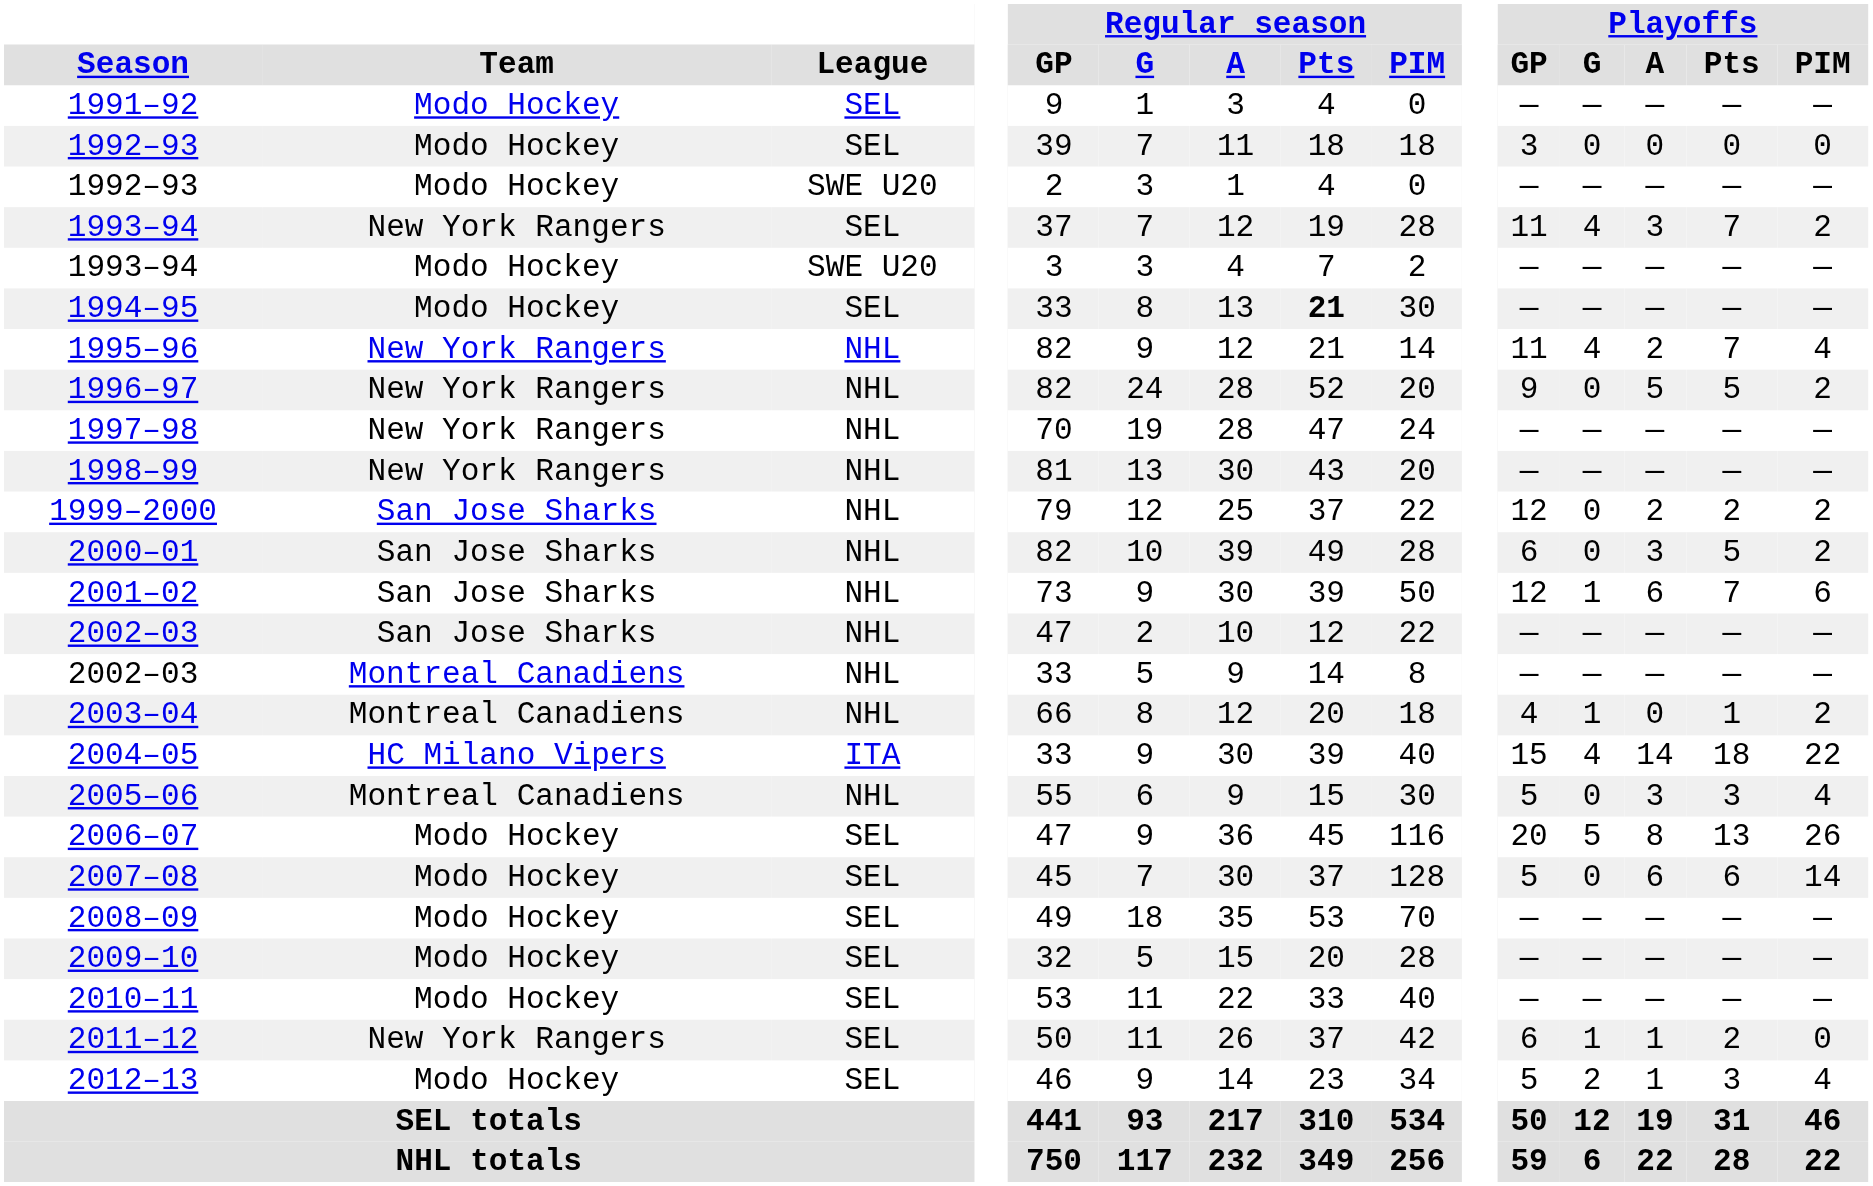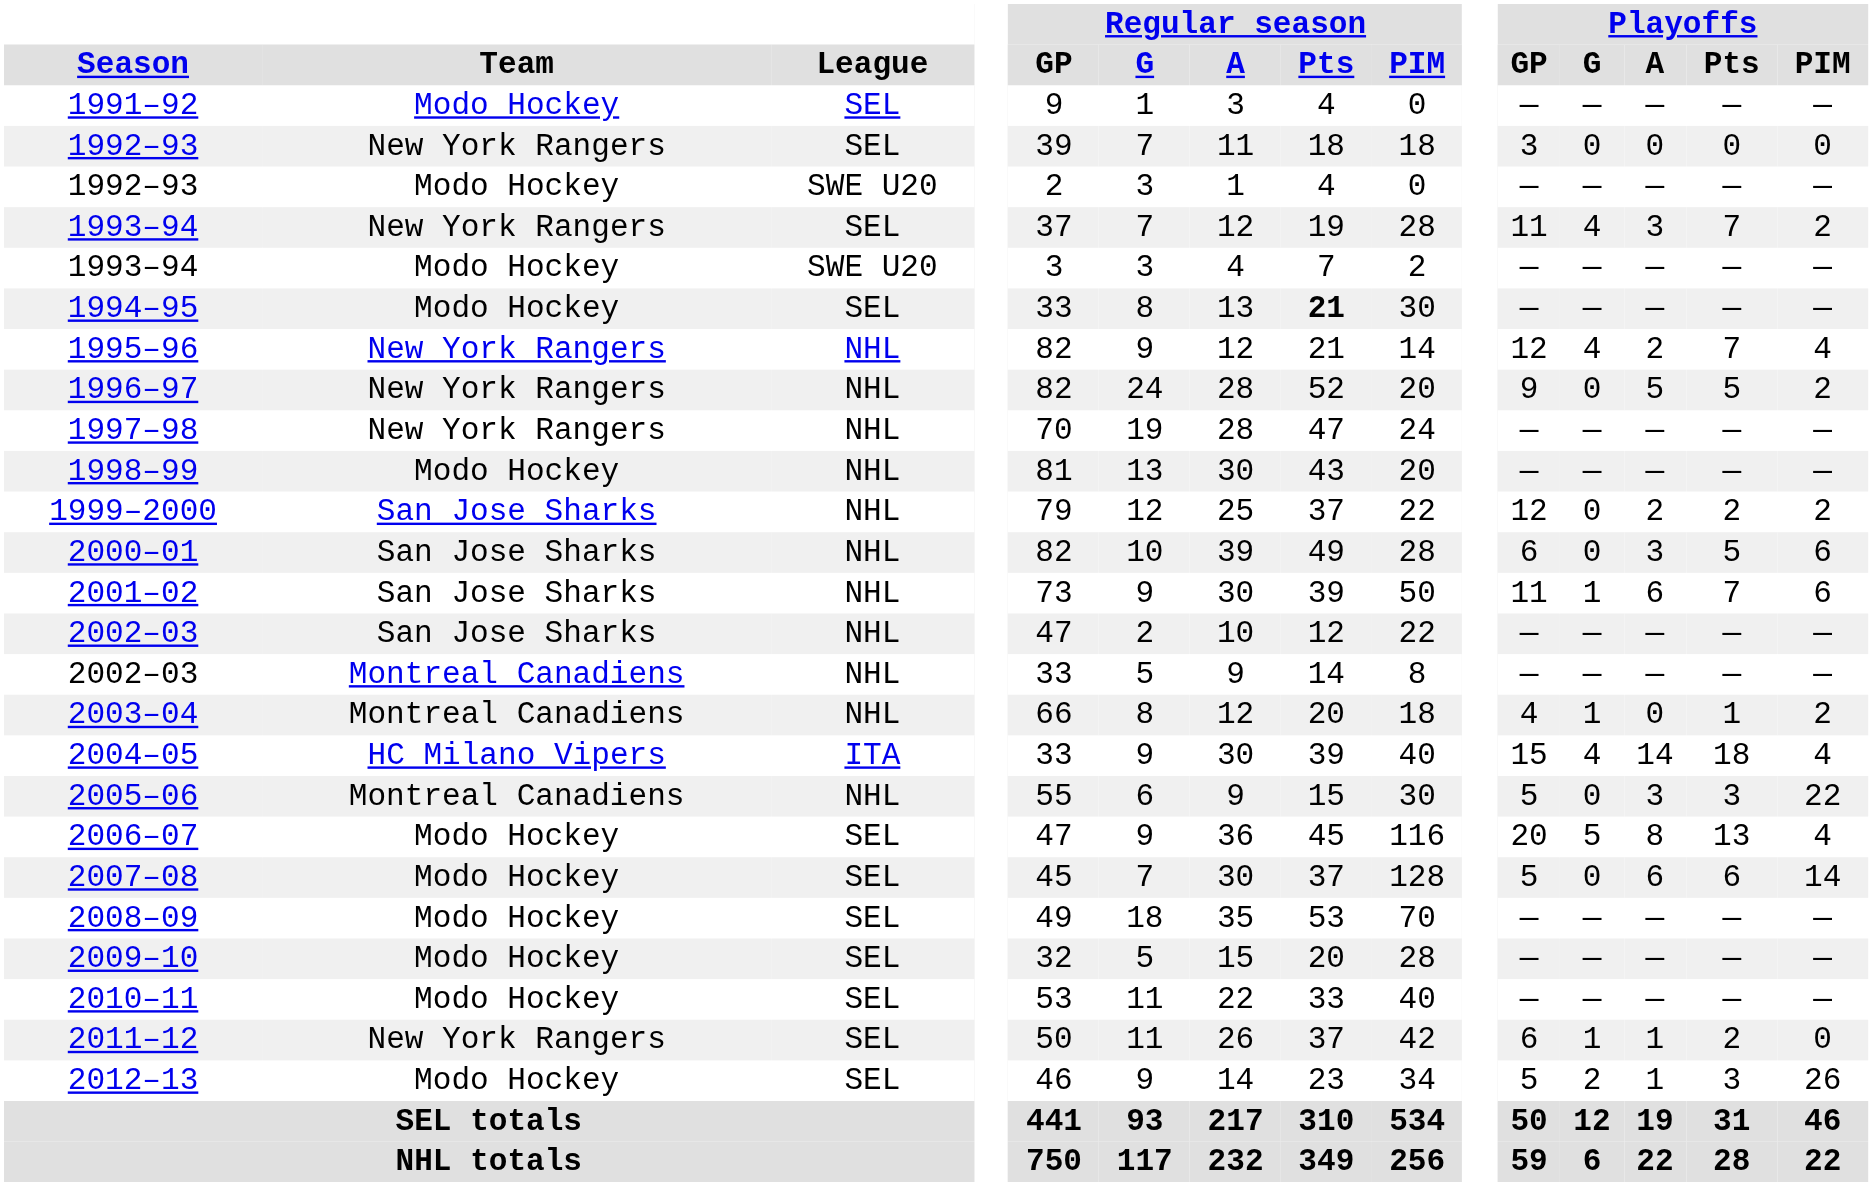 <table border="0" cellpadding="1" cellspacing="0" style="text-align:center; width:60em">
 <tr bgcolor="#e0e0e0">
 <th colspan="3" bgcolor="#ffffff"> </th>
 <th rowspan="99" bgcolor="#ffffff"> </th>
 <th colspan="5"><a href='#'>Regular season</a></th>
 <th rowspan="99" bgcolor="#ffffff"> </th>
 <th colspan="5"><a href='#'>Playoffs</a></th>
 </tr>
 <tr bgcolor="#e0e0e0">
 <th><a href='#'>Season</a></th>
 <th>Team</th>
 <th>League</th>
 <th>GP</th>
 <th><a href='#'>G</a></th>
 <th><a href='#'>A</a></th>
 <th><a href='#'>Pts</a></th>
 <th><a href='#'>PIM</a></th>
 <th>GP</th>
 <th>G</th>
 <th>A</th>
 <th>Pts</th>
 <th>PIM</th>
 </tr>
 <tr>
 <td><a href='#'>1991–92</a></td>
 <td><a href='#'>Modo Hockey</a></td>
 <td><a href='#'>SEL</a></td>
 <td>9</td>
 <td>1</td>
 <td>3</td>
 <td>4</td>
 <td>0</td>
 <td>—</td>
 <td>—</td>
 <td>—</td>
 <td>—</td>
 <td>—</td>
 </tr>
 <tr style="background:#f0f0f0;">
 <td><a href='#'>1992–93</a></td>
-<td>Modo Hockey</td>
+<td>New York Rangers</td>
 <td>SEL</td>
 <td>39</td>
 <td>7</td>
 <td>11</td>
 <td>18</td>
 <td>18</td>
 <td>3</td>
 <td>0</td>
 <td>0</td>
 <td>0</td>
 <td>0</td>
 </tr>
 <tr>
 <td>1992–93</td>
 <td>Modo Hockey</td>
 <td>SWE U20</td>
 <td>2</td>
 <td>3</td>
 <td>1</td>
 <td>4</td>
 <td>0</td>
 <td>—</td>
 <td>—</td>
 <td>—</td>
 <td>—</td>
 <td>—</td>
 </tr>
 <tr style="background:#f0f0f0;">
 <td><a href='#'>1993–94</a></td>
 <td>New York Rangers</td>
 <td>SEL</td>
 <td>37</td>
 <td>7</td>
 <td>12</td>
 <td>19</td>
 <td>28</td>
 <td>11</td>
 <td>4</td>
 <td>3</td>
 <td>7</td>
 <td>2</td>
 </tr>
 <tr>
 <td>1993–94</td>
 <td>Modo Hockey</td>
 <td>SWE U20</td>
 <td>3</td>
 <td>3</td>
 <td>4</td>
 <td>7</td>
 <td>2</td>
 <td>—</td>
 <td>—</td>
 <td>—</td>
 <td>—</td>
 <td>—</td>
 </tr>
 <tr style="background:#f0f0f0;">
 <td><a href='#'>1994–95</a></td>
 <td>Modo Hockey</td>
 <td>SEL</td>
 <td>33</td>
 <td>8</td>
 <td>13</td>
 <td><strong>21</strong></td>
 <td>30</td>
 <td>—</td>
 <td>—</td>
 <td>—</td>
 <td>—</td>
 <td>—</td>
 </tr>
 <tr>
 <td><a href='#'>1995–96</a></td>
 <td><a href='#'>New York Rangers</a></td>
 <td><a href='#'>NHL</a></td>
 <td>82</td>
 <td>9</td>
 <td>12</td>
 <td>21</td>
 <td>14</td>
-<td>11</td>
+<td>12</td>
 <td>4</td>
 <td>2</td>
 <td>7</td>
 <td>4</td>
 </tr>
 <tr style="background:#f0f0f0;">
 <td><a href='#'>1996–97</a></td>
 <td>New York Rangers</td>
 <td>NHL</td>
 <td>82</td>
 <td>24</td>
 <td>28</td>
 <td>52</td>
 <td>20</td>
 <td>9</td>
 <td>0</td>
 <td>5</td>
 <td>5</td>
 <td>2</td>
 </tr>
 <tr>
 <td><a href='#'>1997–98</a></td>
 <td>New York Rangers</td>
 <td>NHL</td>
 <td>70</td>
 <td>19</td>
 <td>28</td>
 <td>47</td>
 <td>24</td>
 <td>—</td>
 <td>—</td>
 <td>—</td>
 <td>—</td>
 <td>—</td>
 </tr>
 <tr style="background:#f0f0f0;">
 <td><a href='#'>1998–99</a></td>
-<td>New York Rangers</td>
+<td>Modo Hockey</td>
 <td>NHL</td>
 <td>81</td>
 <td>13</td>
 <td>30</td>
 <td>43</td>
 <td>20</td>
 <td>—</td>
 <td>—</td>
 <td>—</td>
 <td>—</td>
 <td>—</td>
 </tr>
 <tr>
 <td><a href='#'>1999–2000</a></td>
 <td><a href='#'>San Jose Sharks</a></td>
 <td>NHL</td>
 <td>79</td>
 <td>12</td>
 <td>25</td>
 <td>37</td>
 <td>22</td>
 <td>12</td>
 <td>0</td>
 <td>2</td>
 <td>2</td>
 <td>2</td>
 </tr>
 <tr style="background:#f0f0f0;">
 <td><a href='#'>2000–01</a></td>
 <td>San Jose Sharks</td>
 <td>NHL</td>
 <td>82</td>
 <td>10</td>
 <td>39</td>
 <td>49</td>
 <td>28</td>
 <td>6</td>
 <td>0</td>
 <td>3</td>
 <td>5</td>
-<td>2</td>
+<td>6</td>
 </tr>
 <tr>
 <td><a href='#'>2001–02</a></td>
 <td>San Jose Sharks</td>
 <td>NHL</td>
 <td>73</td>
 <td>9</td>
 <td>30</td>
 <td>39</td>
 <td>50</td>
-<td>12</td>
+<td>11</td>
 <td>1</td>
 <td>6</td>
 <td>7</td>
 <td>6</td>
 </tr>
 <tr style="background:#f0f0f0;">
 <td><a href='#'>2002–03</a></td>
 <td>San Jose Sharks</td>
 <td>NHL</td>
 <td>47</td>
 <td>2</td>
 <td>10</td>
 <td>12</td>
 <td>22</td>
 <td>—</td>
 <td>—</td>
 <td>—</td>
 <td>—</td>
 <td>—</td>
 </tr>
 <tr>
 <td>2002–03</td>
 <td><a href='#'>Montreal Canadiens</a></td>
 <td>NHL</td>
 <td>33</td>
 <td>5</td>
 <td>9</td>
 <td>14</td>
 <td>8</td>
 <td>—</td>
 <td>—</td>
 <td>—</td>
 <td>—</td>
 <td>—</td>
 </tr>
 <tr style="background:#f0f0f0;">
 <td><a href='#'>2003–04</a></td>
 <td>Montreal Canadiens</td>
 <td>NHL</td>
 <td>66</td>
 <td>8</td>
 <td>12</td>
 <td>20</td>
 <td>18</td>
 <td>4</td>
 <td>1</td>
 <td>0</td>
 <td>1</td>
 <td>2</td>
 </tr>
 <tr>
 <td><a href='#'>2004–05</a></td>
 <td><a href='#'>HC Milano Vipers</a></td>
 <td><a href='#'>ITA</a></td>
 <td>33</td>
 <td>9</td>
 <td>30</td>
 <td>39</td>
 <td>40</td>
 <td>15</td>
 <td>4</td>
 <td>14</td>
 <td>18</td>
-<td>22</td>
+<td>4</td>
 </tr>
 <tr style="background:#f0f0f0;">
 <td><a href='#'>2005–06</a></td>
 <td>Montreal Canadiens</td>
 <td>NHL</td>
 <td>55</td>
 <td>6</td>
 <td>9</td>
 <td>15</td>
 <td>30</td>
 <td>5</td>
 <td>0</td>
 <td>3</td>
 <td>3</td>
-<td>4</td>
+<td>22</td>
 </tr>
 <tr>
 <td><a href='#'>2006–07</a></td>
 <td>Modo Hockey</td>
 <td>SEL</td>
 <td>47</td>
 <td>9</td>
 <td>36</td>
 <td>45</td>
 <td>116</td>
 <td>20</td>
 <td>5</td>
 <td>8</td>
 <td>13</td>
-<td>26</td>
+<td>4</td>
 </tr>
 <tr style="background:#f0f0f0;">
 <td><a href='#'>2007–08</a></td>
 <td>Modo Hockey</td>
 <td>SEL</td>
 <td>45</td>
 <td>7</td>
 <td>30</td>
 <td>37</td>
 <td>128</td>
 <td>5</td>
 <td>0</td>
 <td>6</td>
 <td>6</td>
 <td>14</td>
 </tr>
 <tr>
 <td><a href='#'>2008–09</a></td>
 <td>Modo Hockey</td>
 <td>SEL</td>
 <td>49</td>
 <td>18</td>
 <td>35</td>
 <td>53</td>
 <td>70</td>
 <td>—</td>
 <td>—</td>
 <td>—</td>
 <td>—</td>
 <td>—</td>
 </tr>
 <tr style="background:#f0f0f0;">
 <td><a href='#'>2009–10</a></td>
 <td>Modo Hockey</td>
 <td>SEL</td>
 <td>32</td>
 <td>5</td>
 <td>15</td>
 <td>20</td>
 <td>28</td>
 <td>—</td>
 <td>—</td>
 <td>—</td>
 <td>—</td>
 <td>—</td>
 </tr>
 <tr>
 <td><a href='#'>2010–11</a></td>
 <td>Modo Hockey</td>
 <td>SEL</td>
 <td>53</td>
 <td>11</td>
 <td>22</td>
 <td>33</td>
 <td>40</td>
 <td>—</td>
 <td>—</td>
 <td>—</td>
 <td>—</td>
 <td>—</td>
 </tr>
 <tr style="background:#f0f0f0;">
 <td><a href='#'>2011–12</a></td>
 <td>New York Rangers</td>
 <td>SEL</td>
 <td>50</td>
 <td>11</td>
 <td>26</td>
 <td>37</td>
 <td>42</td>
 <td>6</td>
 <td>1</td>
 <td>1</td>
 <td>2</td>
 <td>0</td>
 </tr>
 <tr>
 <td><a href='#'>2012–13</a></td>
 <td>Modo Hockey</td>
 <td>SEL</td>
 <td>46</td>
 <td>9</td>
 <td>14</td>
 <td>23</td>
 <td>34</td>
 <td>5</td>
 <td>2</td>
 <td>1</td>
 <td>3</td>
-<td>4</td>
+<td>26</td>
 </tr>
 <tr style="background:#e0e0e0;">
 <th colspan="3">SEL totals</th>
 <th>441</th>
 <th>93</th>
 <th>217</th>
 <th>310</th>
 <th>534</th>
 <th>50</th>
 <th>12</th>
 <th>19</th>
 <th>31</th>
 <th>46</th>
 </tr>
 <tr style="background:#e0e0e0;">
 <th colspan="3">NHL totals</th>
 <th>750</th>
 <th>117</th>
 <th>232</th>
 <th>349</th>
 <th>256</th>
 <th>59</th>
 <th>6</th>
 <th>22</th>
 <th>28</th>
 <th>22</th>
 </tr>
 </table>
